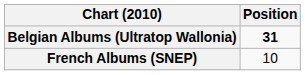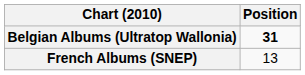 <table class="wikitable sortable plainrowheaders" style="text-align:center">
 <tr>
 <th scope="col">Chart (2010)</th>
 <th scope="col">Position</th>
 </tr>
 <tr>
 <th scope="row">Belgian Albums (Ultratop Wallonia)</th>
 <td><strong>31</strong></td>
 </tr>
 <tr>
 <th scope="row">French Albums (SNEP)</th>
-<td>10</td>
+<td>13</td>
 </tr>
 </table>
